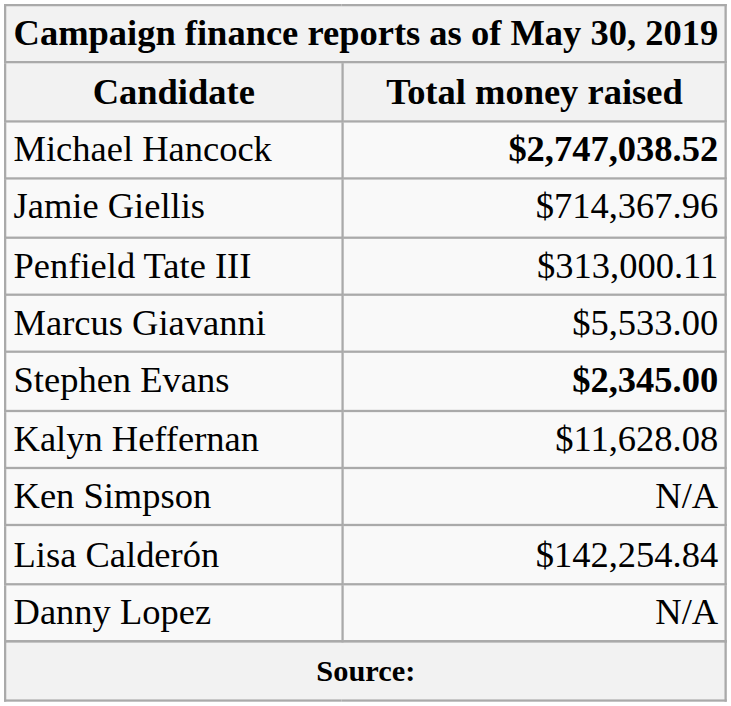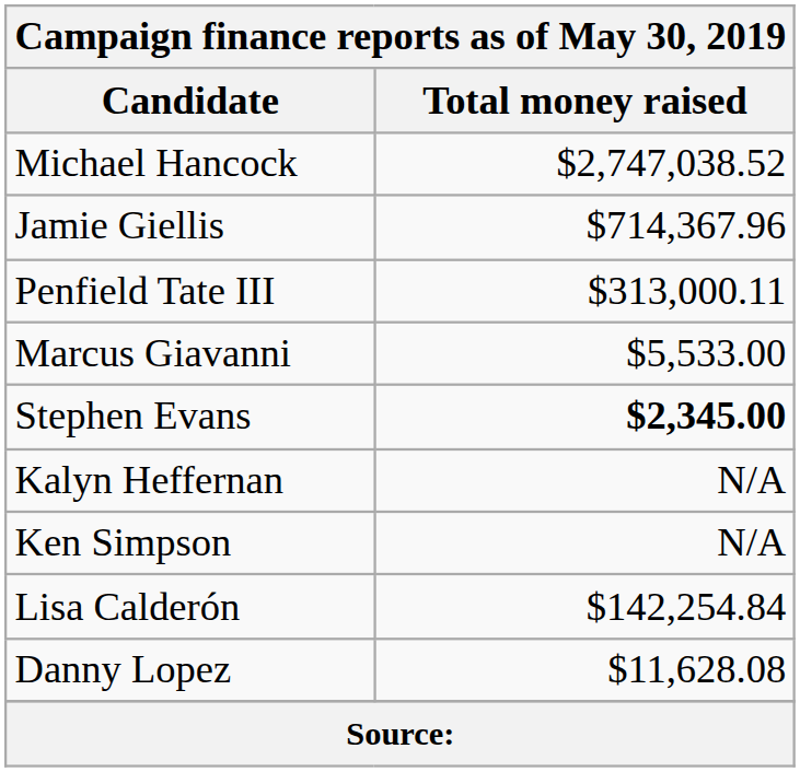 <table class="wikitable sortable">
 <tr>
 <th colspan="2">Campaign finance reports as of May 30, 2019</th>
 </tr>
 <tr style="text-align:center;">
 <th>Candidate</th>
 <th>Total money raised</th>
 </tr>
 <tr>
 <td>Michael Hancock</td>
-<td align="right"><strong>$2,747,038.52</strong></td>
+<td align="right">$2,747,038.52</td>
 </tr>
 <tr>
 <td>Jamie Giellis</td>
 <td align="right">$714,367.96</td>
 </tr>
 <tr>
 <td>Penfield Tate III</td>
 <td align="right">$313,000.11</td>
 </tr>
 <tr>
 <td>Marcus Giavanni</td>
 <td align="right">$5,533.00</td>
 </tr>
 <tr>
 <td>Stephen Evans</td>
 <td align="right"><strong>$2,345.00</strong></td>
 </tr>
 <tr>
 <td>Kalyn Heffernan</td>
-<td align="right">$11,628.08</td>
+<td align="right">N/A</td>
 </tr>
 <tr>
 <td>Ken Simpson</td>
 <td align="right">N/A</td>
 </tr>
 <tr>
 <td>Lisa Calderón</td>
 <td align="right">$142,254.84</td>
 </tr>
 <tr>
 <td>Danny Lopez</td>
-<td align="right">N/A</td>
+<td align="right">$11,628.08</td>
 </tr>
 <tr>
 </tr>
 <tr>
 </tr>
 <tr>
 <th colspan="2"><small>Source:</small></th>
 </tr>
 </table>
